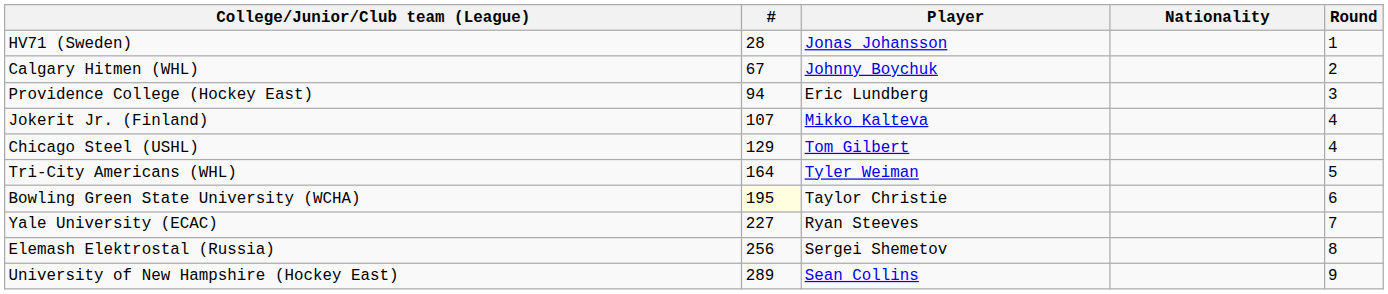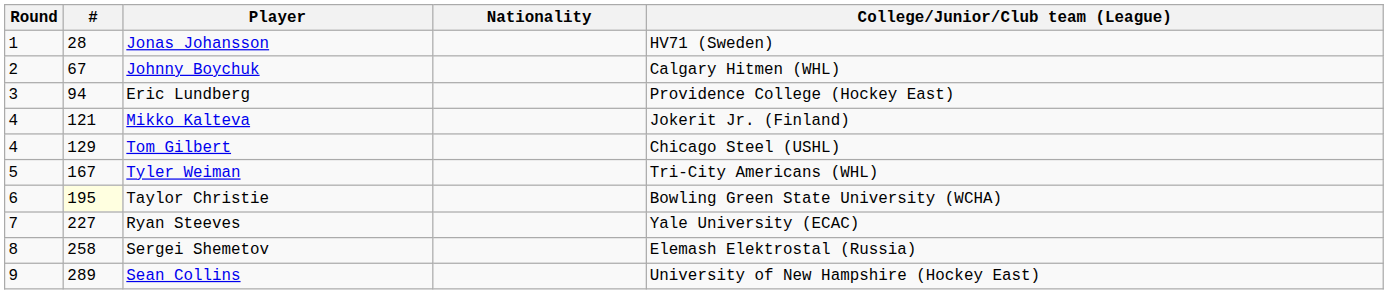 <table class="wikitable">
 <tr align="center">
-<th bgcolor="#DDDDFF" width="50.0%">College/Junior/Club team (League)</th>
+<th bgcolor="#DDDDFF" width="4.0%">Round</th>
 <th bgcolor="#DDDDFF" width="4.0%">#</th>
 <th bgcolor="#DDDDFF" width="21.0%">Player</th>
 <th bgcolor="#DDDDFF" width="14.5%">Nationality</th>
-<th bgcolor="#DDDDFF" width="4.0%">Round</th>
+<th bgcolor="#DDDDFF" width="50.0%">College/Junior/Club team (League)</th>
 </tr>
 <tr>
-<td>HV71 (Sweden)</td>
+<td>1</td>
 <td>28</td>
 <td><a href='#'>Jonas Johansson</a></td>
 <td></td>
-<td>1</td>
+<td>HV71 (Sweden)</td>
 </tr>
 <tr>
-<td>Calgary Hitmen (WHL)</td>
+<td>2</td>
 <td>67</td>
 <td><a href='#'>Johnny Boychuk</a></td>
 <td></td>
-<td>2</td>
+<td>Calgary Hitmen (WHL)</td>
 </tr>
 <tr>
-<td>Providence College (Hockey East)</td>
+<td>3</td>
 <td>94</td>
 <td>Eric Lundberg</td>
 <td></td>
-<td>3</td>
+<td>Providence College (Hockey East)</td>
 </tr>
 <tr>
-<td>Jokerit Jr. (Finland)</td>
-<td>107</td>
+<td>4</td>
+<td>121</td>
 <td><a href='#'>Mikko Kalteva</a></td>
 <td></td>
-<td>4</td>
+<td>Jokerit Jr. (Finland)</td>
 </tr>
 <tr>
-<td>Chicago Steel (USHL)</td>
+<td>4</td>
 <td>129</td>
 <td><a href='#'>Tom Gilbert</a></td>
 <td></td>
-<td>4</td>
+<td>Chicago Steel (USHL)</td>
 </tr>
 <tr>
-<td>Tri-City Americans (WHL)</td>
-<td>164</td>
+<td>5</td>
+<td>167</td>
 <td><a href='#'>Tyler Weiman</a></td>
 <td></td>
-<td>5</td>
+<td>Tri-City Americans (WHL)</td>
 </tr>
 <tr>
-<td>Bowling Green State University (WCHA)</td>
+<td>6</td>
 <td style="background: lightyellow;">195</td>
 <td>Taylor Christie</td>
 <td></td>
-<td>6</td>
+<td>Bowling Green State University (WCHA)</td>
 </tr>
 <tr>
-<td>Yale University (ECAC)</td>
+<td>7</td>
 <td>227</td>
 <td>Ryan Steeves</td>
 <td></td>
-<td>7</td>
+<td>Yale University (ECAC)</td>
 </tr>
 <tr>
-<td>Elemash Elektrostal (Russia)</td>
-<td>256</td>
+<td>8</td>
+<td>258</td>
 <td>Sergei Shemetov</td>
 <td></td>
-<td>8</td>
+<td>Elemash Elektrostal (Russia)</td>
 </tr>
 <tr>
-<td>University of New Hampshire (Hockey East)</td>
+<td>9</td>
 <td>289</td>
 <td><a href='#'>Sean Collins</a></td>
 <td></td>
-<td>9</td>
+<td>University of New Hampshire (Hockey East)</td>
 </tr>
 </table>
